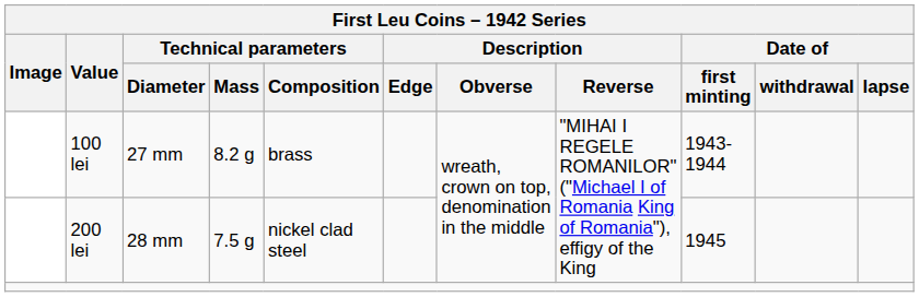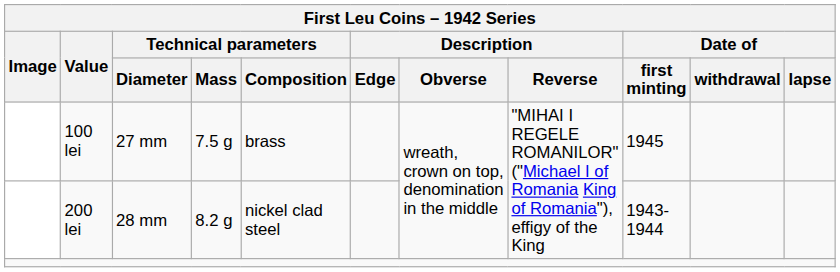 <table class="wikitable" style="font-size: 90%">
 <tr>
 <th colspan="11">First Leu Coins –  1942 Series</th>
 </tr>
 <tr>
 <th rowspan="2">Image</th>
 <th rowspan="2">Value</th>
 <th colspan="3">Technical parameters</th>
 <th colspan="3">Description</th>
 <th colspan="3">Date of</th>
 </tr>
 <tr>
 <th>Diameter</th>
 <th>Mass</th>
 <th>Composition</th>
 <th>Edge</th>
 <th>Obverse</th>
 <th>Reverse</th>
 <th>first minting</th>
 <th>withdrawal</th>
 <th>lapse</th>
 </tr>
 <tr>
 <td align="center" bgcolor="white"></td>
 <td>100 lei</td>
 <td>27 mm</td>
-<td>8.2 g</td>
+<td>7.5 g</td>
 <td>brass</td>
 <td></td>
 <td rowspan="2">wreath, crown on top, denomination in the middle</td>
 <td rowspan="2">"MIHAI I REGELE ROMANILOR" ("<a href='#'>Michael I of Romania</a> <a href='#'>King of Romania</a>"), effigy of the King</td>
-<td>1943-1944</td>
+<td>1945</td>
 <td></td>
 <td></td>
 </tr>
 <tr>
 <td align="center" bgcolor="white"></td>
 <td>200 lei</td>
 <td>28 mm</td>
-<td>7.5 g</td>
+<td>8.2 g</td>
 <td>nickel clad steel</td>
 <td></td>
-<td>1945</td>
+<td>1943-1944</td>
 <td></td>
 <td></td>
 </tr>
 <tr>
 <td colspan="11"></td>
 </tr>
 </table>
